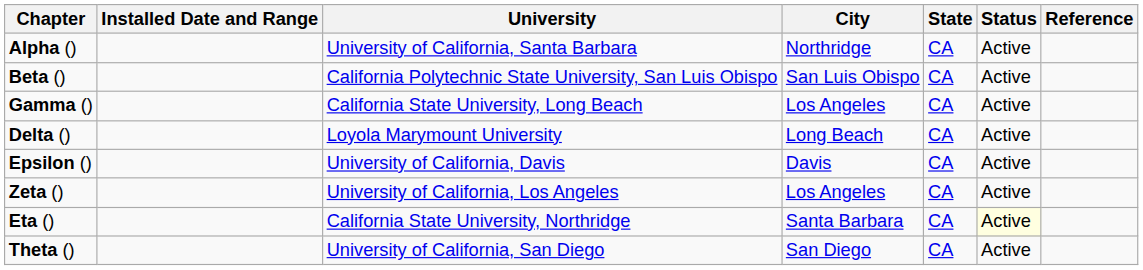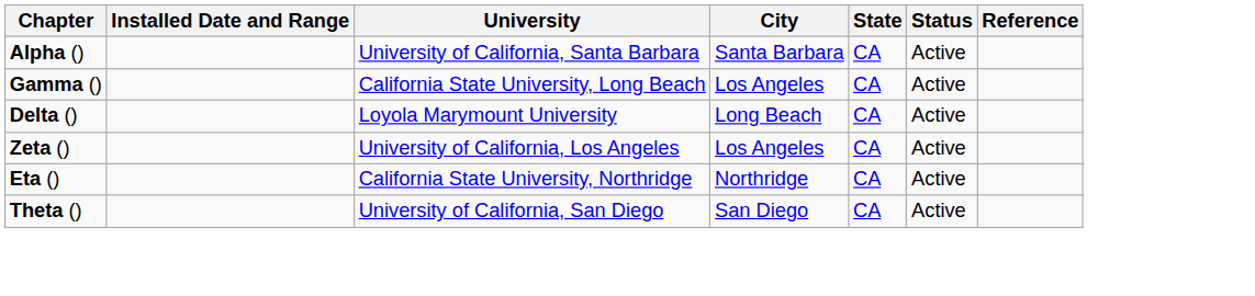 <table class="sortable wikitable">
 <tr>
 <th>Chapter</th>
 <th>Installed Date and Range</th>
 <th>University</th>
 <th>City</th>
 <th>State</th>
 <th>Status</th>
 <th>Reference</th>
 </tr>
 <tr>
 <td><strong>Alpha</strong> (<strong></strong>)</td>
 <td></td>
 <td><a href='#'>University of California, Santa Barbara</a></td>
-<td><a href='#'>Northridge</a></td>
-<td><a href='#'>CA</a></td>
-<td>Active</td>
-<td></td>
-</tr>
-<tr>
-<td><strong>Beta</strong> (<strong></strong>)</td>
-<td></td>
-<td><a href='#'>California Polytechnic State University, San Luis Obispo</a></td>
-<td><a href='#'>San Luis Obispo</a></td>
+<td><a href='#'>Santa Barbara</a></td>
 <td><a href='#'>CA</a></td>
 <td>Active</td>
 <td></td>
 </tr>
 <tr>
 <td><strong>Gamma</strong> (<strong></strong>)</td>
 <td></td>
 <td><a href='#'>California State University, Long Beach</a></td>
 <td><a href='#'>Los Angeles</a></td>
 <td><a href='#'>CA</a></td>
 <td>Active</td>
 <td></td>
 </tr>
 <tr>
 <td><strong>Delta</strong> (<strong></strong>)</td>
 <td></td>
 <td><a href='#'>Loyola Marymount University</a></td>
 <td><a href='#'>Long Beach</a></td>
 <td><a href='#'>CA</a></td>
 <td>Active</td>
 <td></td>
 </tr>
 <tr>
-<td><strong>Epsilon</strong> (<strong></strong>)</td>
-<td></td>
-<td><a href='#'>University of California, Davis</a></td>
-<td><a href='#'>Davis</a></td>
-<td><a href='#'>CA</a></td>
-<td>Active</td>
-<td></td>
-</tr>
-<tr>
 <td><strong>Zeta</strong> (<strong></strong>)</td>
 <td></td>
 <td><a href='#'>University of California, Los Angeles</a></td>
 <td><a href='#'>Los Angeles</a></td>
 <td><a href='#'>CA</a></td>
 <td>Active</td>
 <td></td>
 </tr>
 <tr>
 <td><strong>Eta</strong> (<strong></strong>)</td>
 <td></td>
 <td><a href='#'>California State University, Northridge</a></td>
-<td><a href='#'>Santa Barbara</a></td>
+<td><a href='#'>Northridge</a></td>
 <td><a href='#'>CA</a></td>
-<td style="background: lightyellow;">Active</td>
+<td>Active</td>
 <td></td>
 </tr>
 <tr>
 <td><strong>Theta</strong> (<strong></strong>)</td>
 <td></td>
 <td><a href='#'>University of California, San Diego</a></td>
 <td><a href='#'>San Diego</a></td>
 <td><a href='#'>CA</a></td>
 <td>Active</td>
 <td></td>
 </tr>
 </table>
